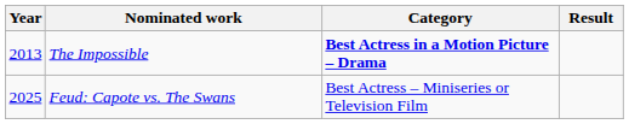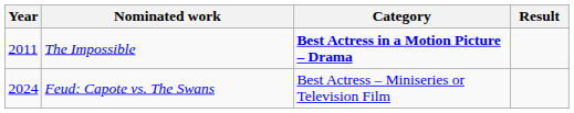 <table class=wikitable>
 <tr>
 <th scope="col" style="width:1em;">Year</th>
 <th scope="col" style="width:39em;">Nominated work</th>
 <th scope="col" style="width:33em;">Category</th>
 <th scope="col" style="width:5em;">Result</th>
 </tr>
 <tr>
-<td><a href='#'>2013</a></td>
+<td><a href='#'>2011</a></td>
 <td><em><a href='#'>The Impossible</a></em></td>
 <td><strong><a href='#'>Best Actress in a Motion Picture – Drama</a></strong></td>
 <td></td>
 </tr>
 <tr>
-<td><a href='#'>2025</a></td>
+<td><a href='#'>2024</a></td>
 <td><em><a href='#'>Feud: Capote vs. The Swans</a></em></td>
 <td><a href='#'>Best Actress – Miniseries or Television Film</a></td>
 <td></td>
 </tr>
 </table>
